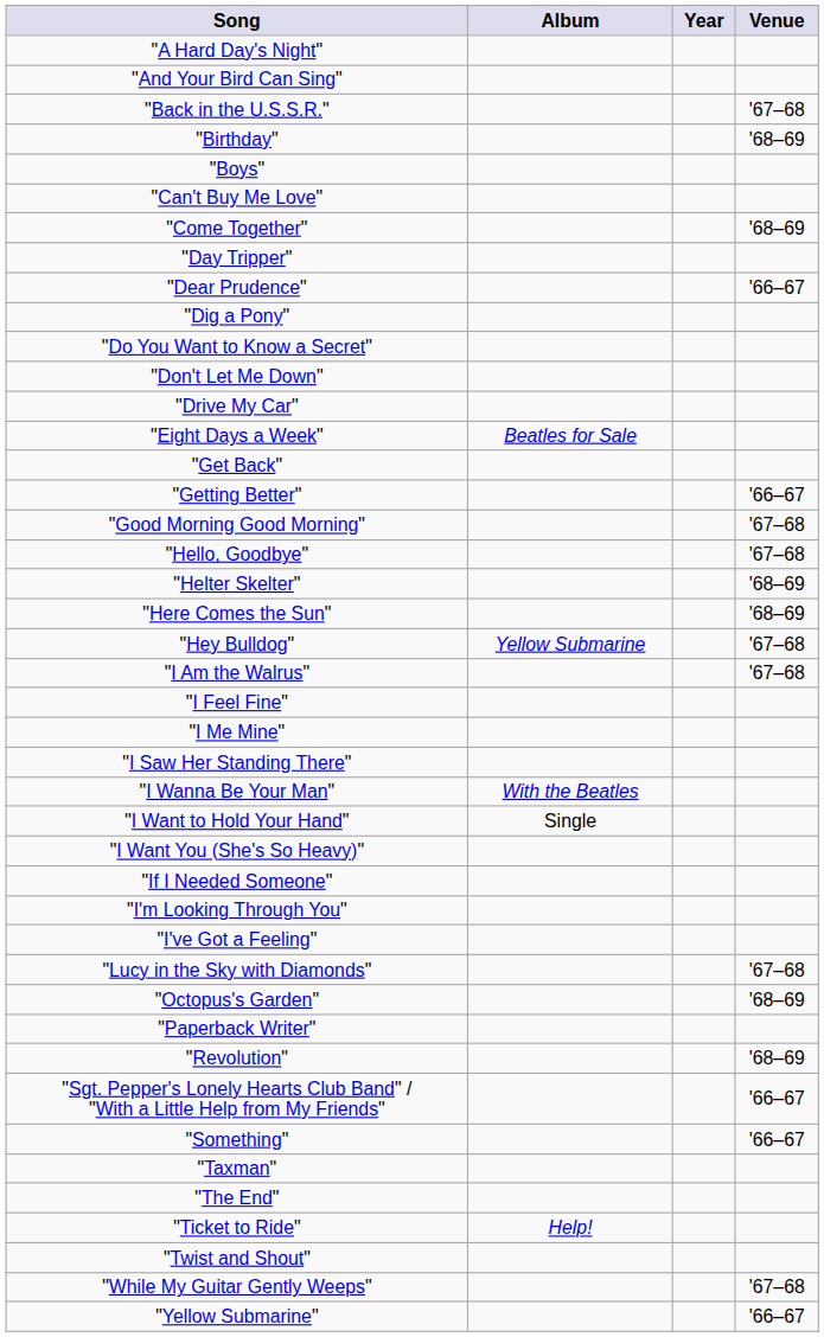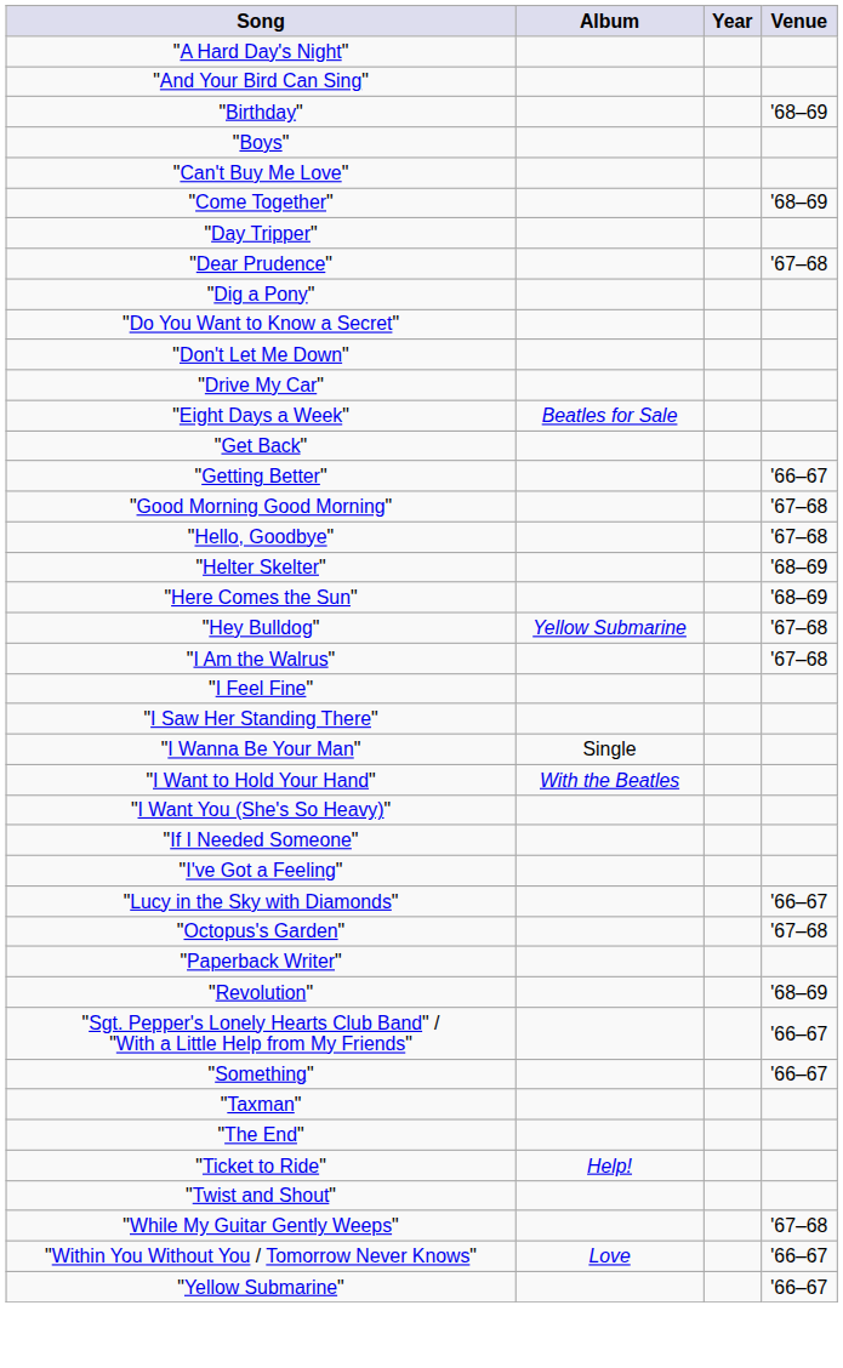 <table class="wikitable sortable" style="font-size:90%; margin:5px; text-align:center; width:100%">
 <tr>
 <th style="background:#ddddee;">Song</th>
 <th style="background:#ddddee;">Album</th>
 <th style="background:#ddddee;">Year</th>
 <th style="background:#ddddee;">Venue</th>
 </tr>
 <tr>
 <td>"<a href='#'>A Hard Day's Night</a>"</td>
 <td><em></em></td>
 <td></td>
 <td></td>
 </tr>
 <tr>
 <td>"<a href='#'>And Your Bird Can Sing</a>"</td>
 <td><em></em></td>
 <td></td>
 <td></td>
-</tr>
-<tr>
-<td>"<a href='#'>Back in the U.S.S.R.</a>"</td>
-<td><em></em></td>
-<td></td>
-<td> '67–68</td>
 </tr>
 <tr>
 <td>"<a href='#'>Birthday</a>"</td>
 <td><em></em></td>
 <td></td>
 <td> '68–69</td>
 </tr>
 <tr>
 <td>"<a href='#'>Boys</a>"</td>
 <td><em></em></td>
 <td></td>
 <td></td>
 </tr>
 <tr>
 <td>"<a href='#'>Can't Buy Me Love</a>"</td>
 <td><em></em></td>
 <td></td>
 <td></td>
 </tr>
 <tr>
 <td>"<a href='#'>Come Together</a>"</td>
 <td><em></em></td>
 <td></td>
 <td> '68–69</td>
 </tr>
 <tr>
 <td>"<a href='#'>Day Tripper</a>"</td>
 <td></td>
 <td></td>
 <td></td>
 </tr>
 <tr>
 <td>"<a href='#'>Dear Prudence</a>"</td>
 <td><em></em></td>
 <td></td>
-<td> '66–67</td>
+<td> '67–68</td>
 </tr>
 <tr>
 <td>"<a href='#'>Dig a Pony</a>"</td>
 <td><em></em></td>
 <td></td>
 <td></td>
 </tr>
 <tr>
 <td>"<a href='#'>Do You Want to Know a Secret</a>"</td>
 <td><em></em></td>
 <td></td>
 <td></td>
 </tr>
 <tr>
 <td>"<a href='#'>Don't Let Me Down</a>"</td>
 <td></td>
 <td></td>
 <td></td>
 </tr>
 <tr>
 <td>"<a href='#'>Drive My Car</a>"</td>
 <td><em></em></td>
 <td></td>
 <td></td>
 </tr>
 <tr>
 <td>"<a href='#'>Eight Days a Week</a>"</td>
 <td><em><a href='#'>Beatles for Sale</a></em></td>
 <td></td>
 <td></td>
 </tr>
 <tr>
 <td>"<a href='#'>Get Back</a>"</td>
 <td><em></em></td>
 <td></td>
 <td></td>
 </tr>
 <tr>
 <td>"<a href='#'>Getting Better</a>"</td>
 <td><em></em></td>
 <td></td>
 <td> '66–67</td>
 </tr>
 <tr>
 <td>"<a href='#'>Good Morning Good Morning</a>"</td>
 <td><em></em></td>
 <td></td>
 <td> '67–68</td>
 </tr>
 <tr>
 <td>"<a href='#'>Hello, Goodbye</a>"</td>
 <td><em></em></td>
 <td></td>
 <td> '67–68</td>
 </tr>
 <tr>
 <td>"<a href='#'>Helter Skelter</a>"</td>
 <td><em></em></td>
 <td></td>
 <td> '68–69</td>
 </tr>
 <tr>
 <td>"<a href='#'>Here Comes the Sun</a>"</td>
 <td><em></em></td>
 <td></td>
 <td> '68–69</td>
 </tr>
 <tr>
 <td>"<a href='#'>Hey Bulldog</a>"</td>
 <td><em><a href='#'>Yellow Submarine</a></em></td>
 <td></td>
 <td> '67–68</td>
 </tr>
 <tr>
 <td>"<a href='#'>I Am the Walrus</a>"</td>
 <td><em></em></td>
 <td></td>
 <td> '67–68</td>
 </tr>
 <tr>
 <td>"<a href='#'>I Feel Fine</a>"</td>
 <td></td>
 <td></td>
 <td></td>
 </tr>
 <tr>
-<td>"<a href='#'>I Me Mine</a>"</td>
-<td><em></em></td>
-<td></td>
-<td></td>
-</tr>
-<tr>
 <td>"<a href='#'>I Saw Her Standing There</a>"</td>
 <td><em></em></td>
 <td></td>
 <td></td>
 </tr>
 <tr>
 <td>"<a href='#'>I Wanna Be Your Man</a>"</td>
-<td><em><a href='#'>With the Beatles</a></em></td>
+<td>Single</td>
 <td></td>
 <td></td>
 </tr>
 <tr>
 <td>"<a href='#'>I Want to Hold Your Hand</a>"</td>
-<td>Single</td>
+<td><em><a href='#'>With the Beatles</a></em></td>
 <td></td>
 <td></td>
 </tr>
 <tr>
 <td>"<a href='#'>I Want You (She's So Heavy)</a>"</td>
 <td><em></em></td>
 <td></td>
 <td></td>
 </tr>
 <tr>
 <td>"<a href='#'>If I Needed Someone</a>"</td>
 <td><em></em></td>
 <td></td>
 <td></td>
 </tr>
 <tr>
-<td>"<a href='#'>I'm Looking Through You</a>"</td>
-<td><em></em></td>
-<td></td>
-<td></td>
-</tr>
-<tr>
 <td>"<a href='#'>I've Got a Feeling</a>"</td>
 <td><em></em></td>
 <td></td>
 <td></td>
 </tr>
 <tr>
 <td>"<a href='#'>Lucy in the Sky with Diamonds</a>"</td>
 <td><em></em></td>
 <td></td>
-<td> '67–68</td>
+<td> '66–67</td>
 </tr>
 <tr>
 <td>"<a href='#'>Octopus's Garden</a>"</td>
 <td><em></em></td>
 <td></td>
-<td> '68–69</td>
+<td> '67–68</td>
 </tr>
 <tr>
 <td>"<a href='#'>Paperback Writer</a>"</td>
 <td></td>
 <td></td>
 <td></td>
 </tr>
 <tr>
 <td>"<a href='#'>Revolution</a>"</td>
 <td></td>
 <td></td>
 <td> '68–69</td>
 </tr>
 <tr>
 <td>"<a href='#'>Sgt. Pepper's Lonely Hearts Club Band</a>" /<br> "<a href='#'>With a Little Help from My Friends</a>"</td>
 <td><em></em></td>
 <td></td>
 <td> '66–67</td>
 </tr>
 <tr>
 <td>"<a href='#'>Something</a>"</td>
 <td><em></em></td>
 <td></td>
 <td> '66–67</td>
 </tr>
 <tr>
 <td>"<a href='#'>Taxman</a>"</td>
 <td><em></em></td>
 <td></td>
 <td></td>
 </tr>
 <tr>
 <td>"<a href='#'>The End</a>"</td>
 <td><em></em></td>
 <td></td>
 <td></td>
 </tr>
 <tr>
 <td>"<a href='#'>Ticket to Ride</a>"</td>
 <td><em><a href='#'>Help!</a></em></td>
 <td></td>
 <td></td>
 </tr>
 <tr>
 <td>"<a href='#'>Twist and Shout</a>"</td>
 <td><em></em></td>
 <td></td>
 <td></td>
 </tr>
 <tr>
 <td>"<a href='#'>While My Guitar Gently Weeps</a>"</td>
 <td><em></em></td>
 <td></td>
 <td> '67–68</td>
 </tr>
 <tr>
+<td>"<a href='#'>Within You Without You</a> / <a href='#'>Tomorrow Never Knows</a>"</td>
+<td><em><a href='#'>Love</a></em></td>
+<td></td>
+<td> '66–67</td>
+</tr>
+<tr>
 <td>"<a href='#'>Yellow Submarine</a>"</td>
 <td><em></em></td>
 <td></td>
 <td> '66–67</td>
 </tr>
 </table>
